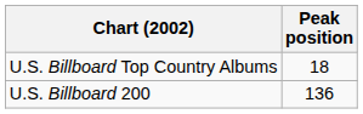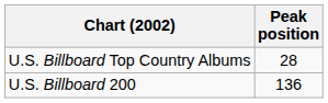 <table class="wikitable">
 <tr>
 <th>Chart (2002)</th>
 <th>Peak<br>position</th>
 </tr>
 <tr>
 <td>U.S. <em>Billboard</em> Top Country Albums</td>
-<td align="center">18</td>
+<td align="center">28</td>
 </tr>
 <tr>
 <td>U.S. <em>Billboard</em> 200</td>
 <td align="center">136</td>
 </tr>
 </table>
